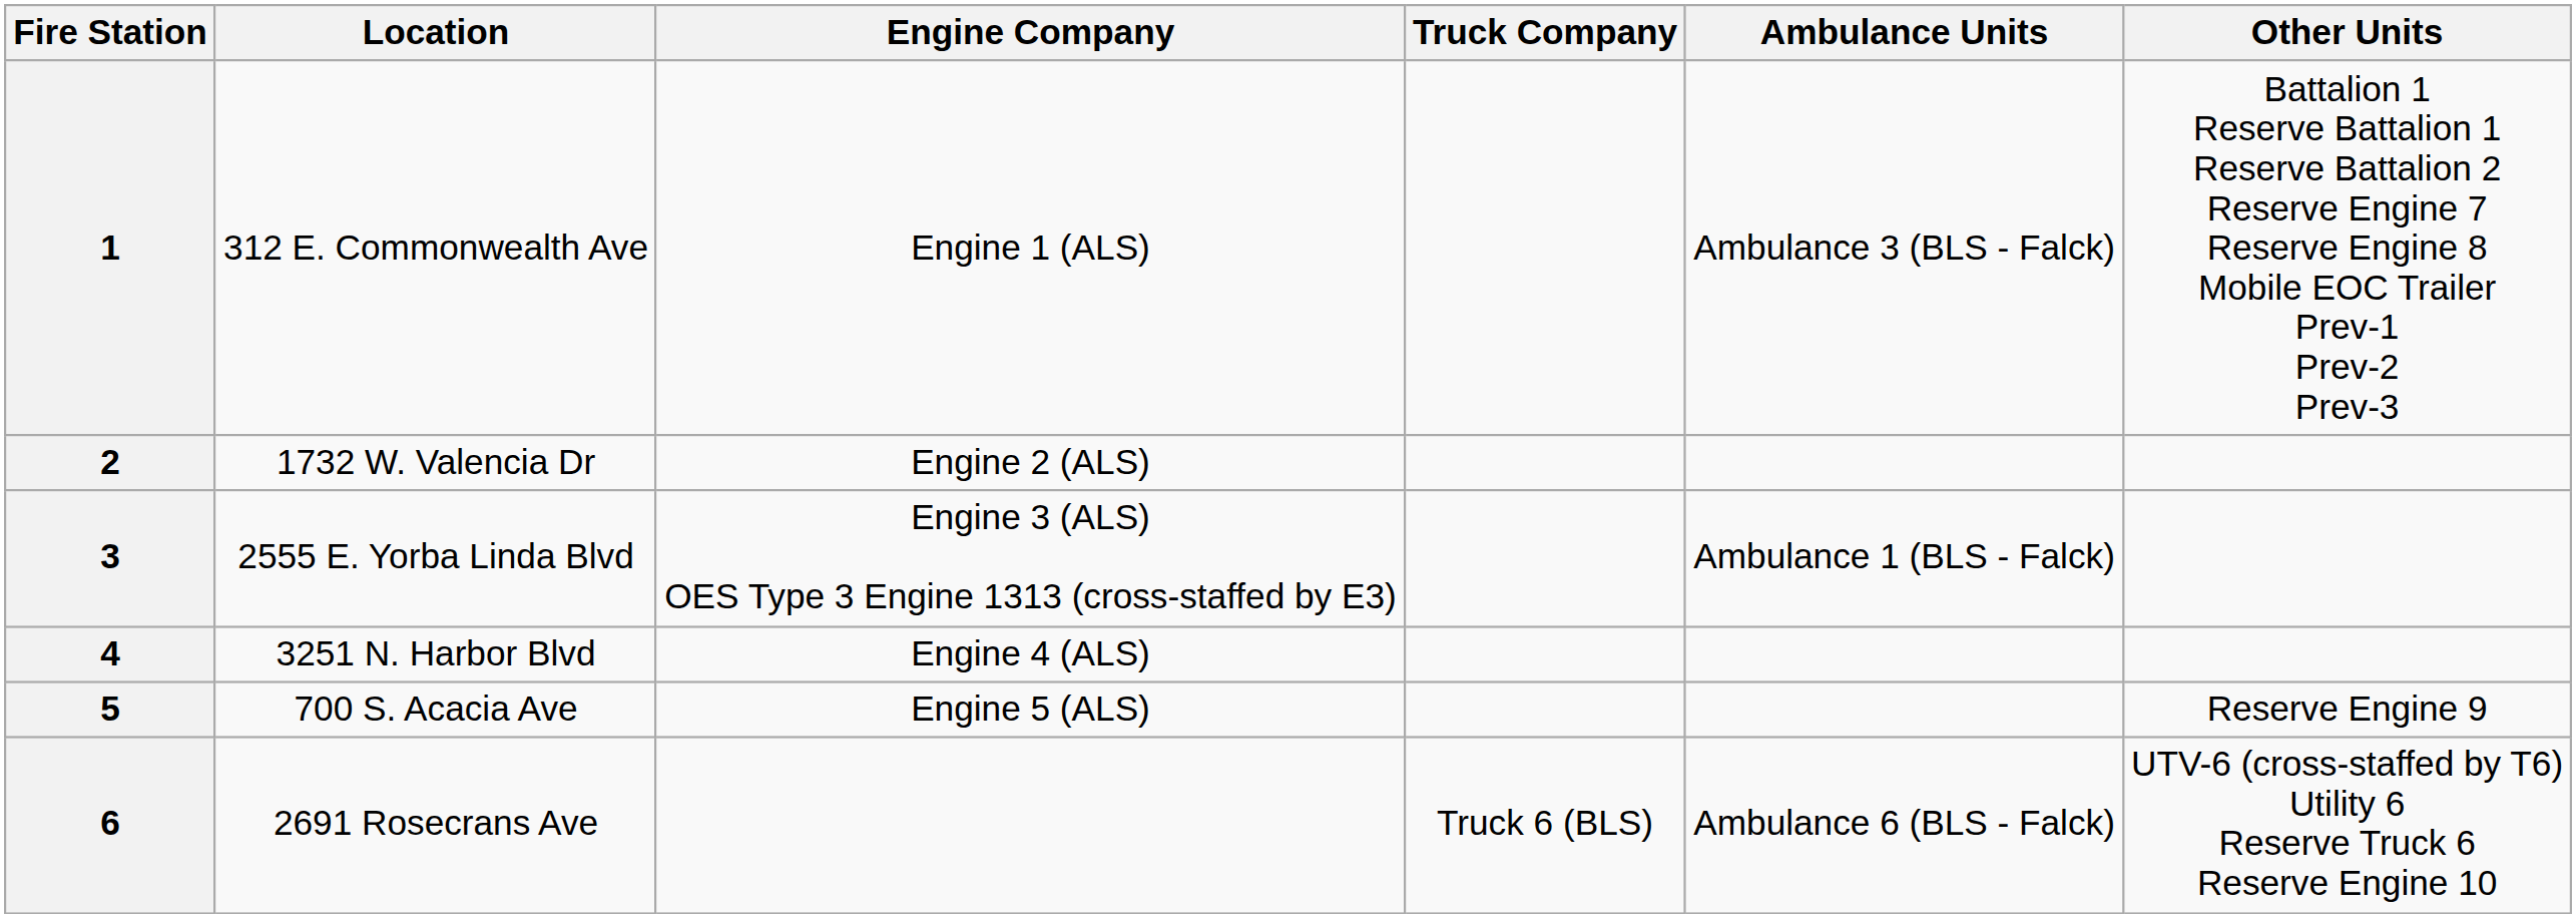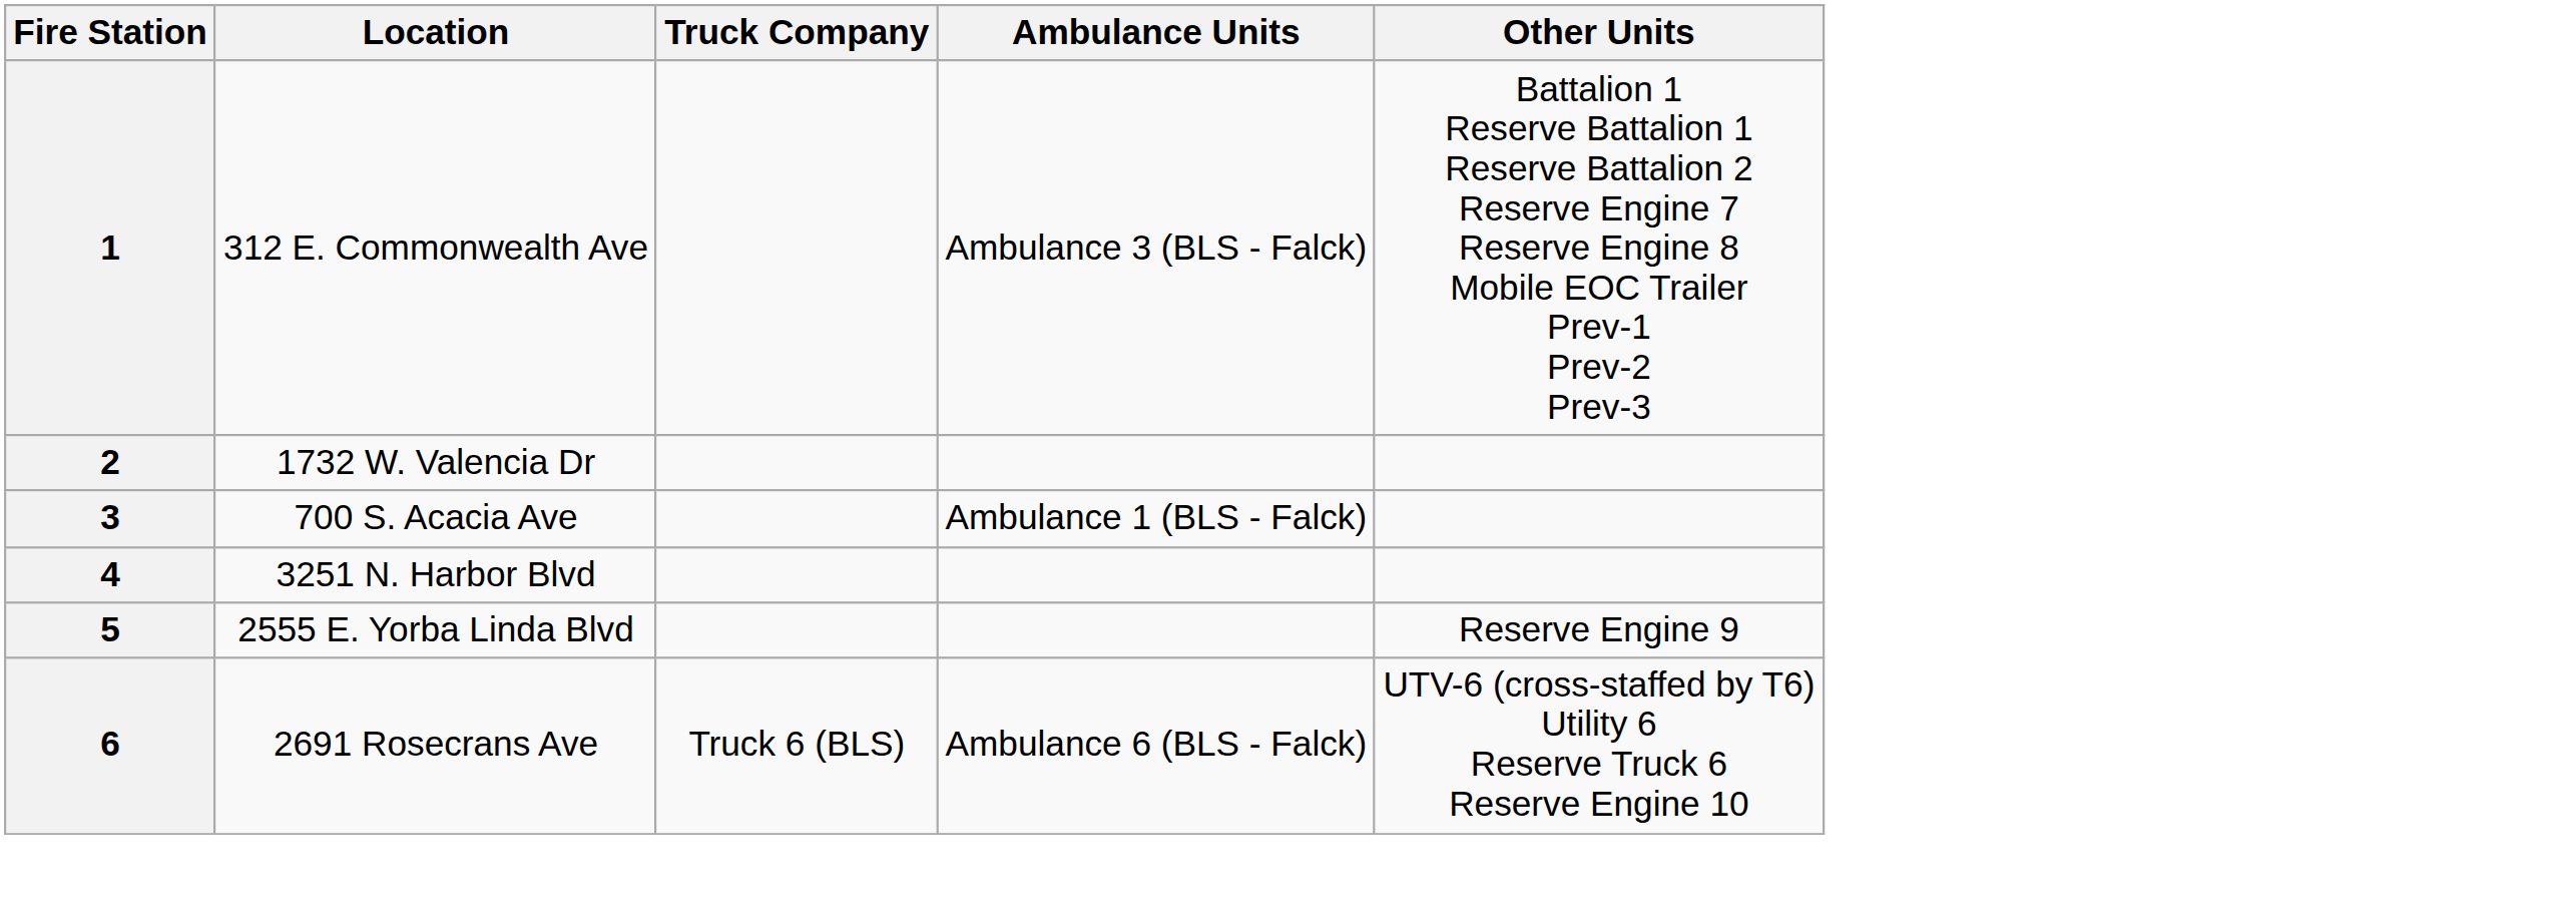 <table class=wikitable style="text-align:center;">
 <tr>
 <th>Fire Station</th>
 <th>Location</th>
-<th>Engine Company</th>
 <th>Truck Company</th>
 <th>Ambulance Units</th>
 <th>Other Units</th>
 </tr>
 <tr>
 <th>1</th>
 <td>312 E. Commonwealth Ave</td>
-<td>Engine 1 (ALS)</td>
 <td></td>
 <td>Ambulance 3 (BLS - Falck)</td>
 <td>Battalion 1<br>Reserve Battalion 1<br>Reserve Battalion 2<br>Reserve Engine 7<br>Reserve Engine 8<br>Mobile EOC Trailer<br>Prev-1<br>Prev-2<br>Prev-3</td>
 </tr>
 <tr>
 <th>2</th>
 <td>1732 W. Valencia Dr</td>
-<td>Engine 2 (ALS)</td>
 <td></td>
 <td></td>
 <td></td>
 </tr>
 <tr>
 <th>3</th>
-<td>2555 E. Yorba Linda Blvd</td>
-<td>Engine 3 (ALS)<br><br>OES Type 3 Engine 1313 (cross-staffed by E3)</td>
+<td>700 S. Acacia Ave</td>
 <td></td>
 <td>Ambulance 1 (BLS - Falck)</td>
 <td></td>
 </tr>
 <tr>
 <th>4</th>
 <td>3251 N. Harbor Blvd</td>
-<td>Engine 4 (ALS)</td>
 <td></td>
 <td></td>
 <td></td>
 </tr>
 <tr>
 <th>5</th>
-<td>700 S. Acacia Ave</td>
-<td>Engine 5 (ALS)   <br></td>
+<td>2555 E. Yorba Linda Blvd</td>
 <td></td>
 <td></td>
 <td>Reserve Engine 9</td>
 </tr>
 <tr>
 <th>6</th>
 <td>2691 Rosecrans Ave</td>
-<td></td>
 <td>Truck 6 (BLS)</td>
 <td>Ambulance 6 (BLS - Falck)</td>
 <td>UTV-6 (cross-staffed by T6)<br>Utility 6<br>Reserve Truck 6<br>Reserve Engine 10</td>
 </tr>
 </table>
